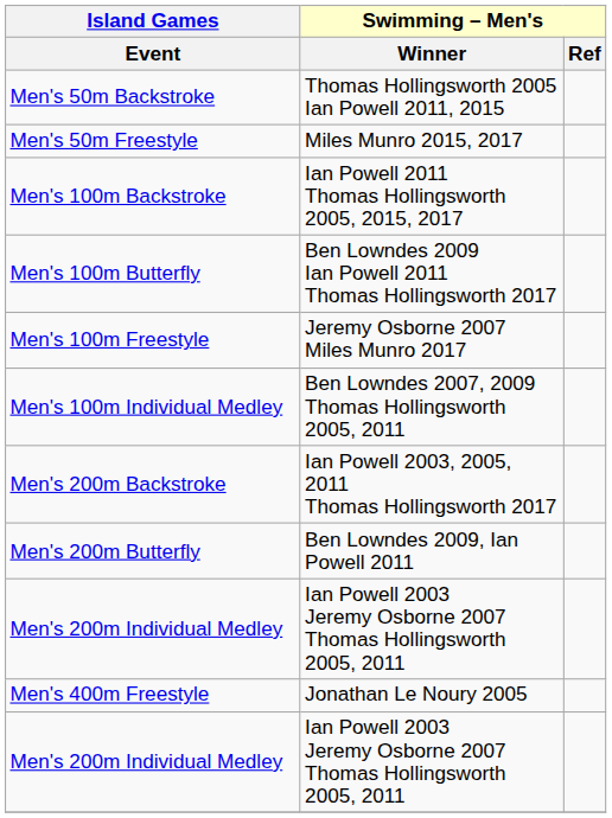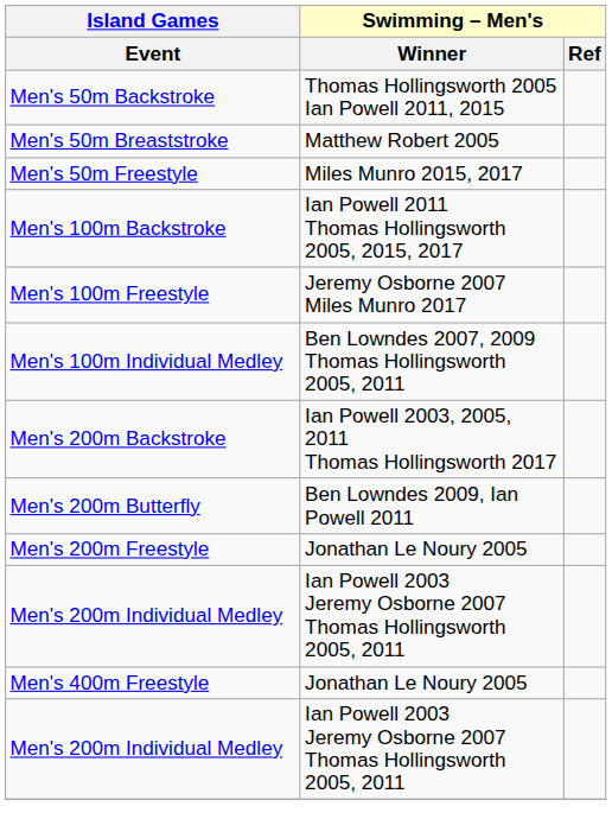 <table class="wikitable collapsible collapsed">
 <tr>
 <th><a href='#'>Island Games</a></th>
 <th colspan=2 style="background:#ffc;">Swimming – Men's </th>
 </tr>
 <tr>
 <th width=225>Event</th>
 <th width=200>Winner</th>
 <th>Ref</th>
 </tr>
 <tr>
 <td><a href='#'>Men's 50m Backstroke</a></td>
 <td>Thomas Hollingsworth 2005 <br> Ian Powell 2011, 2015</td>
 <td><br></td>
 </tr>
 <tr>
+<td><a href='#'>Men's 50m Breaststroke</a></td>
+<td>Matthew Robert 2005</td>
+<td></td>
+</tr>
+<tr>
 <td><a href='#'>Men's 50m Freestyle</a></td>
 <td>Miles Munro 2015, 2017</td>
 <td></td>
 </tr>
 <tr>
 <td><a href='#'>Men's 100m Backstroke</a></td>
 <td>Ian Powell 2011 <br> Thomas Hollingsworth 2005, 2015, 2017</td>
 <td><br></td>
-</tr>
-<tr>
-<td><a href='#'>Men's 100m Butterfly</a></td>
-<td>Ben Lowndes 2009 <br> Ian Powell 2011 <br> Thomas Hollingsworth 2017</td>
-<td></td>
 </tr>
 <tr>
 <td><a href='#'>Men's 100m Freestyle</a></td>
 <td>Jeremy Osborne 2007 <br> Miles Munro 2017</td>
 <td></td>
 </tr>
 <tr>
 <td><a href='#'>Men's 100m Individual Medley</a></td>
 <td>Ben Lowndes 2007, 2009 <br> Thomas Hollingsworth 2005, 2011</td>
 <td></td>
 </tr>
 <tr>
 <td><a href='#'>Men's 200m Backstroke</a></td>
 <td>Ian Powell 2003, 2005, 2011 <br> Thomas Hollingsworth 2017</td>
 <td></td>
 </tr>
 <tr>
 <td><a href='#'>Men's 200m Butterfly</a></td>
 <td>Ben Lowndes 2009, Ian Powell 2011</td>
 <td></td>
 </tr>
 <tr>
+<td><a href='#'>Men's 200m Freestyle</a></td>
+<td>Jonathan Le Noury 2005</td>
+<td></td>
+</tr>
+<tr>
 <td><a href='#'>Men's 200m Individual Medley</a></td>
 <td>Ian Powell 2003 <br> Jeremy Osborne 2007 <br> Thomas Hollingsworth 2005, 2011</td>
 <td></td>
 </tr>
 <tr>
 <td><a href='#'>Men's 400m Freestyle</a></td>
 <td>Jonathan Le Noury 2005</td>
 <td></td>
 </tr>
 <tr>
 <td><a href='#'>Men's 200m Individual Medley</a></td>
 <td>Ian Powell 2003 <br> Jeremy Osborne 2007<br> Thomas Hollingsworth 2005, 2011</td>
 <td></td>
 </tr>
 <tr>
 </tr>
 </table>
